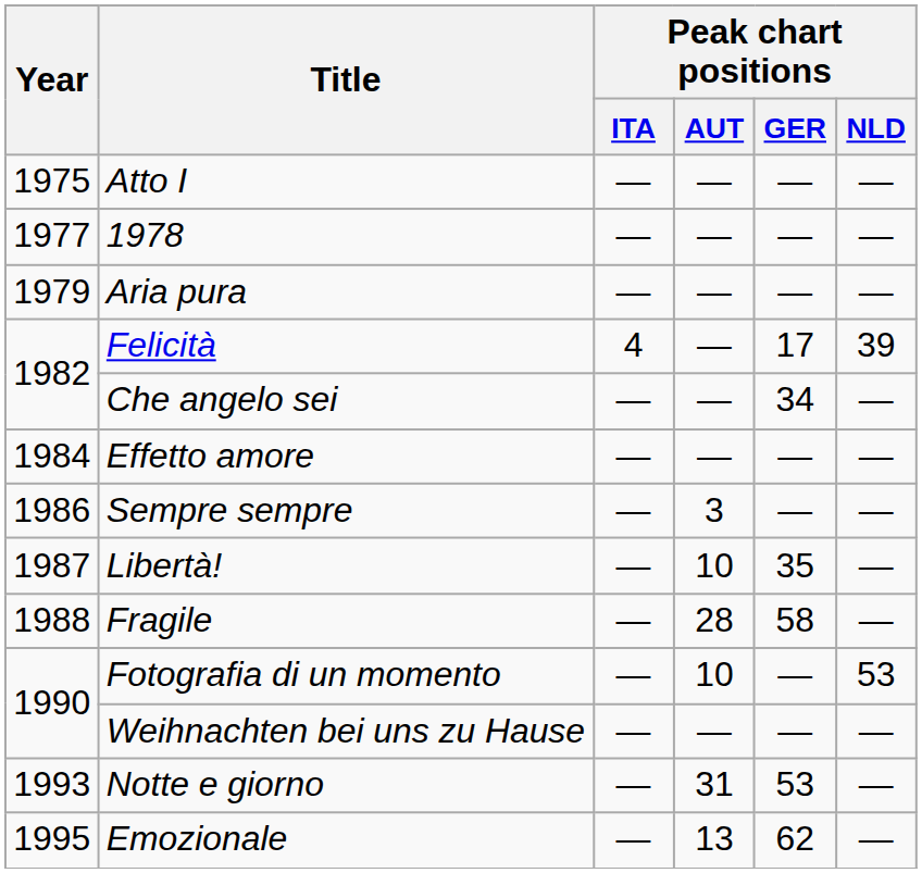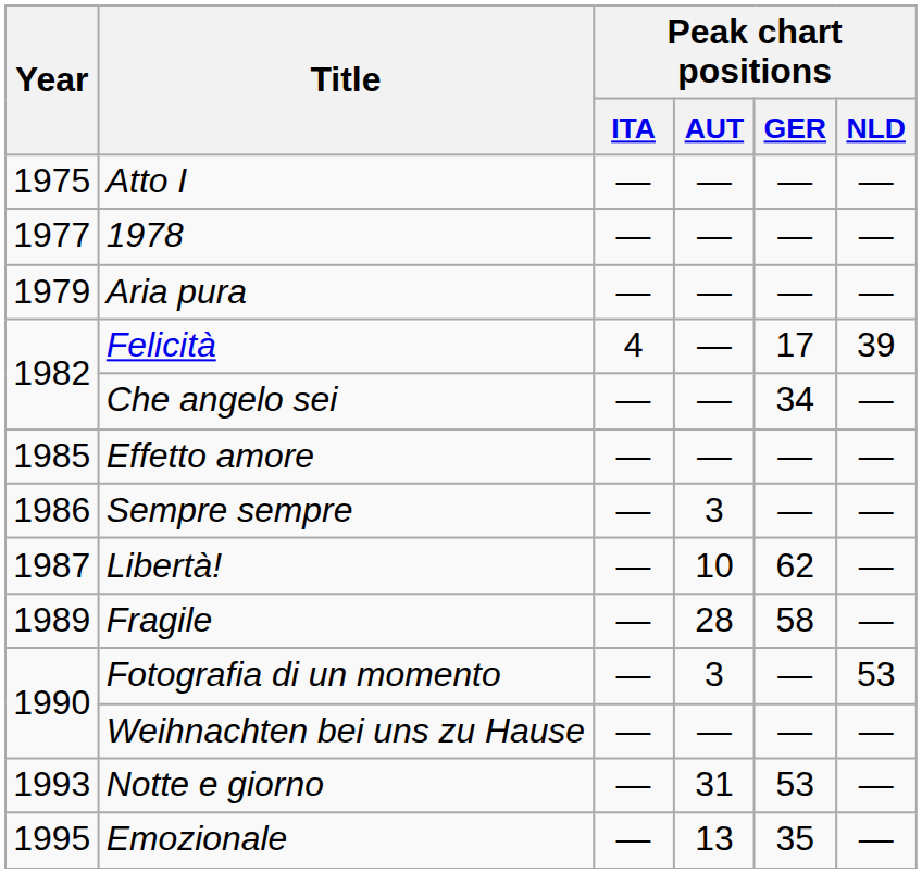 <table class="wikitable">
 <tr>
 <th rowspan="2">Year</th>
 <th rowspan="2">Title</th>
 <th colspan="4">Peak chart positions</th>
 </tr>
 <tr>
 <th width="30"><small><a href='#'>ITA</a></small><br></th>
 <th width="30"><small><a href='#'>AUT</a></small><br></th>
 <th width="30"><small><a href='#'>GER</a></small><br></th>
 <th width="30"><small><a href='#'>NLD</a></small><br></th>
 </tr>
 <tr>
 <td>1975</td>
 <td><em>Atto I</em></td>
 <td align="center">—</td>
 <td align="center">—</td>
 <td align="center">—</td>
 <td align="center">—</td>
 </tr>
 <tr>
 <td>1977</td>
 <td><em>1978</em></td>
 <td align="center">—</td>
 <td align="center">—</td>
 <td align="center">—</td>
 <td align="center">—</td>
 </tr>
 <tr>
 <td>1979</td>
 <td><em>Aria pura</em></td>
 <td align="center">—</td>
 <td align="center">—</td>
 <td align="center">—</td>
 <td align="center">—</td>
 </tr>
 <tr>
 <td rowspan="2">1982</td>
 <td><em><a href='#'>Felicità</a></em></td>
 <td align="center">4</td>
 <td align="center">—</td>
 <td align="center">17</td>
 <td align="center">39</td>
 </tr>
 <tr>
 <td><em>Che angelo sei</em></td>
 <td align="center">—</td>
 <td align="center">—</td>
 <td align="center">34</td>
 <td align="center">—</td>
 </tr>
 <tr>
-<td>1984</td>
+<td>1985</td>
 <td><em>Effetto amore</em></td>
 <td align="center">—</td>
 <td align="center">—</td>
 <td align="center">—</td>
 <td align="center">—</td>
 </tr>
 <tr>
 <td>1986</td>
 <td><em>Sempre sempre</em></td>
 <td align="center">—</td>
 <td align="center">3</td>
 <td align="center">—</td>
 <td align="center">—</td>
 </tr>
 <tr>
 <td>1987</td>
 <td><em>Libertà!</em></td>
 <td align="center">—</td>
 <td align="center">10</td>
-<td align="center">35</td>
+<td align="center">62</td>
 <td align="center">—</td>
 </tr>
 <tr>
-<td>1988</td>
+<td>1989</td>
 <td><em>Fragile</em></td>
 <td align="center">—</td>
 <td align="center">28</td>
 <td align="center">58</td>
 <td align="center">—</td>
 </tr>
 <tr>
 <td rowspan="2">1990</td>
 <td><em>Fotografia di un momento</em></td>
 <td align="center">—</td>
-<td align="center">10</td>
+<td align="center">3</td>
 <td align="center">—</td>
 <td align="center">53</td>
 </tr>
 <tr>
 <td><em>Weihnachten bei uns zu Hause</em></td>
 <td align="center">—</td>
 <td align="center">—</td>
 <td align="center">—</td>
 <td align="center">—</td>
 </tr>
 <tr>
 <td>1993</td>
 <td><em>Notte e giorno</em></td>
 <td align="center">—</td>
 <td align="center">31</td>
 <td align="center">53</td>
 <td align="center">—</td>
 </tr>
 <tr>
 <td>1995</td>
 <td><em>Emozionale</em></td>
 <td align="center">—</td>
 <td align="center">13</td>
-<td align="center">62</td>
+<td align="center">35</td>
 <td align="center">—</td>
 </tr>
 <tr>
 </tr>
 </table>
